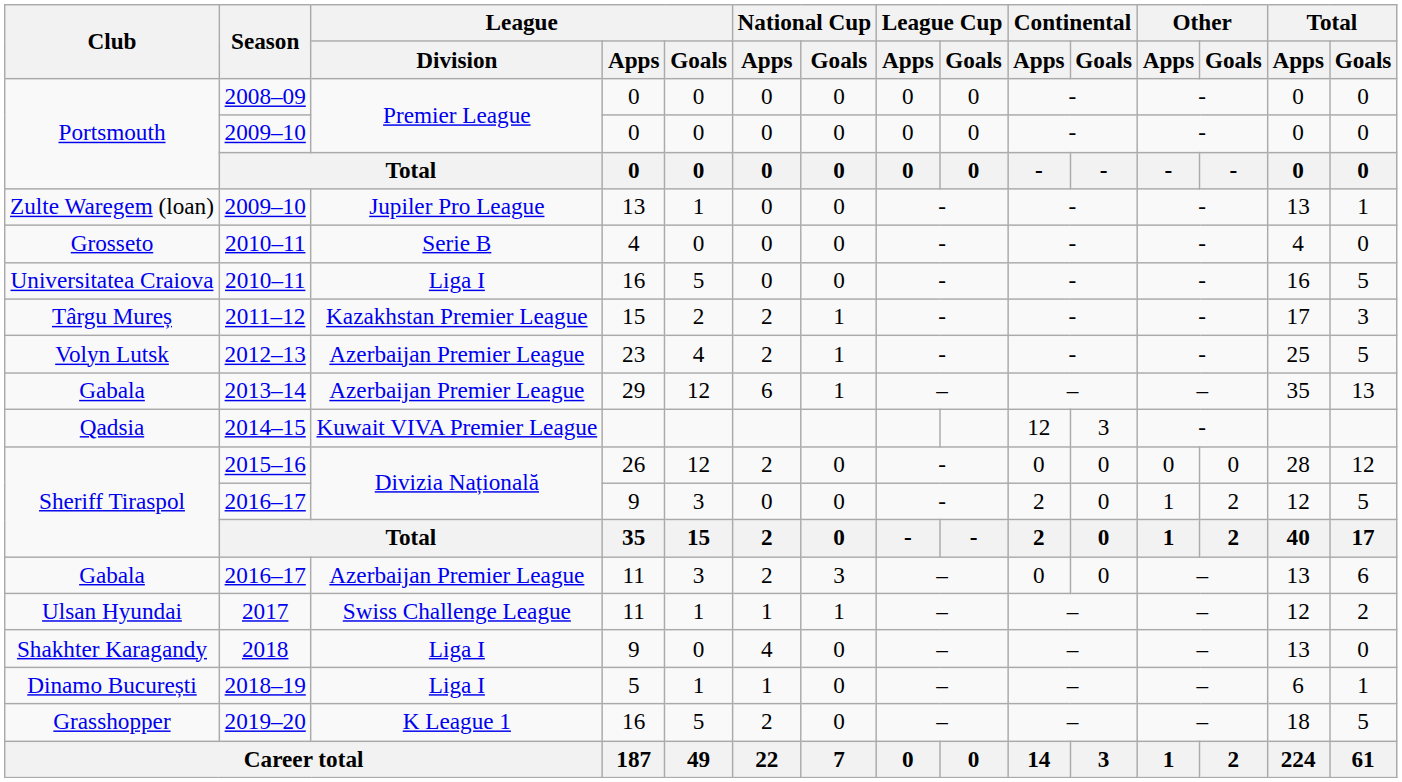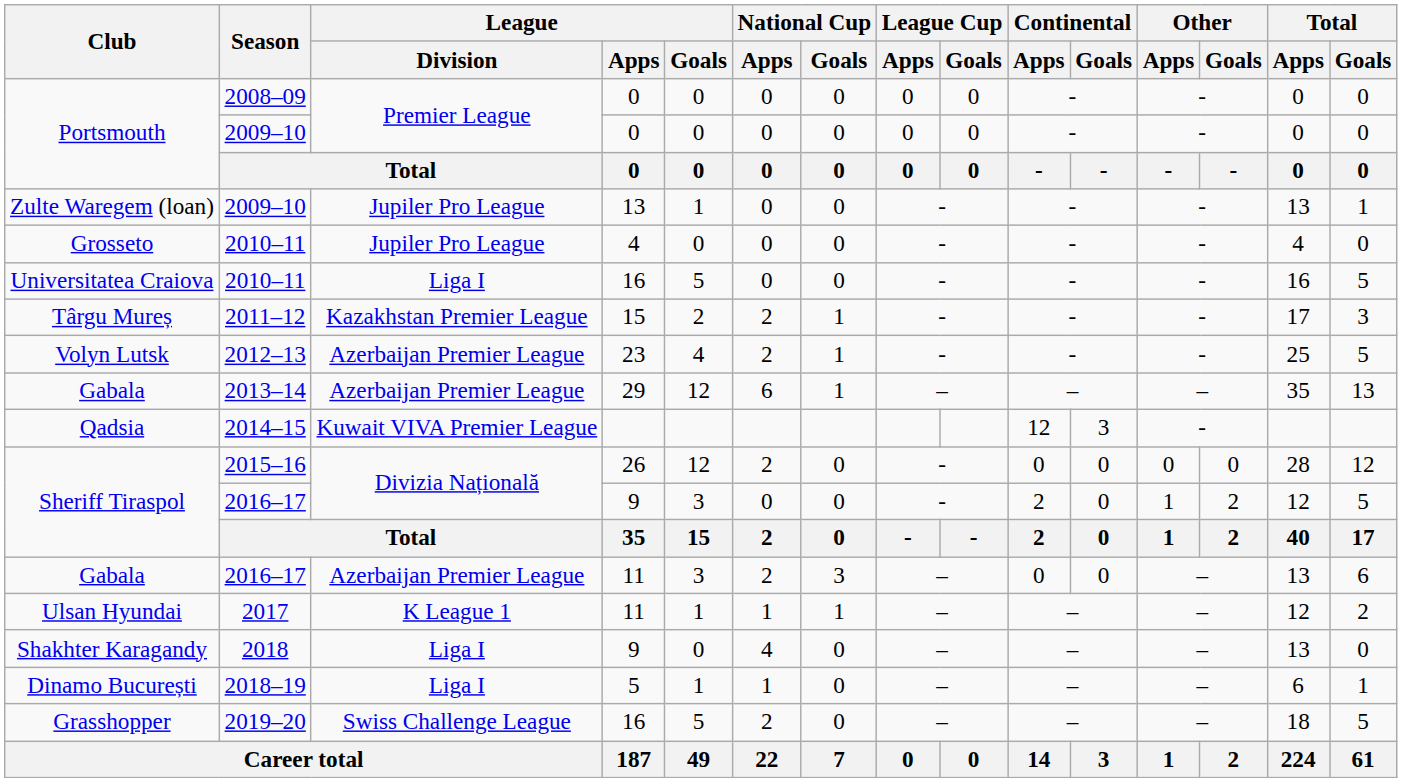 <table class="wikitable" style="text-align: center;">
 <tr>
 <th rowspan="2">Club</th>
 <th rowspan="2">Season</th>
 <th colspan="3">League</th>
 <th colspan="2">National Cup</th>
 <th colspan="2">League Cup</th>
 <th colspan="2">Continental</th>
 <th colspan="2">Other</th>
 <th colspan="2">Total</th>
 </tr>
 <tr>
 <th>Division</th>
 <th>Apps</th>
 <th>Goals</th>
 <th>Apps</th>
 <th>Goals</th>
 <th>Apps</th>
 <th>Goals</th>
 <th>Apps</th>
 <th>Goals</th>
 <th>Apps</th>
 <th>Goals</th>
 <th>Apps</th>
 <th>Goals</th>
 </tr>
 <tr>
 <td rowspan="3"><a href='#'>Portsmouth</a></td>
 <td><a href='#'>2008–09</a></td>
 <td rowspan="2"><a href='#'>Premier League</a></td>
 <td>0</td>
 <td>0</td>
 <td>0</td>
 <td>0</td>
 <td>0</td>
 <td>0</td>
 <td colspan="2">-</td>
 <td colspan="2">-</td>
 <td>0</td>
 <td>0</td>
 </tr>
 <tr>
 <td><a href='#'>2009–10</a></td>
 <td>0</td>
 <td>0</td>
 <td>0</td>
 <td>0</td>
 <td>0</td>
 <td>0</td>
 <td colspan="2">-</td>
 <td colspan="2">-</td>
 <td>0</td>
 <td>0</td>
 </tr>
 <tr>
 <th colspan="2">Total</th>
 <th>0</th>
 <th>0</th>
 <th>0</th>
 <th>0</th>
 <th>0</th>
 <th>0</th>
 <th>-</th>
 <th>-</th>
 <th>-</th>
 <th>-</th>
 <th>0</th>
 <th>0</th>
 </tr>
 <tr>
 <td><a href='#'>Zulte Waregem</a> (loan)</td>
 <td><a href='#'>2009–10</a></td>
 <td><a href='#'>Jupiler Pro League</a></td>
 <td>13</td>
 <td>1</td>
 <td>0</td>
 <td>0</td>
 <td colspan="2">-</td>
 <td colspan="2">-</td>
 <td colspan="2">-</td>
 <td>13</td>
 <td>1</td>
 </tr>
 <tr>
 <td><a href='#'>Grosseto</a></td>
 <td><a href='#'>2010–11</a></td>
-<td><a href='#'>Serie B</a></td>
+<td><a href='#'>Jupiler Pro League</a></td>
 <td>4</td>
 <td>0</td>
 <td>0</td>
 <td>0</td>
 <td colspan="2">-</td>
 <td colspan="2">-</td>
 <td colspan="2">-</td>
 <td>4</td>
 <td>0</td>
 </tr>
 <tr>
 <td><a href='#'>Universitatea Craiova</a></td>
 <td><a href='#'>2010–11</a></td>
 <td><a href='#'>Liga I</a></td>
 <td>16</td>
 <td>5</td>
 <td>0</td>
 <td>0</td>
 <td colspan="2">-</td>
 <td colspan="2">-</td>
 <td colspan="2">-</td>
 <td>16</td>
 <td>5</td>
 </tr>
 <tr>
 <td><a href='#'>Târgu Mureș</a></td>
 <td><a href='#'>2011–12</a></td>
 <td><a href='#'>Kazakhstan Premier League</a></td>
 <td>15</td>
 <td>2</td>
 <td>2</td>
 <td>1</td>
 <td colspan="2">-</td>
 <td colspan="2">-</td>
 <td colspan="2">-</td>
 <td>17</td>
 <td>3</td>
 </tr>
 <tr>
 <td><a href='#'>Volyn Lutsk</a></td>
 <td><a href='#'>2012–13</a></td>
 <td><a href='#'>Azerbaijan Premier League</a></td>
 <td>23</td>
 <td>4</td>
 <td>2</td>
 <td>1</td>
 <td colspan="2">-</td>
 <td colspan="2">-</td>
 <td colspan="2">-</td>
 <td>25</td>
 <td>5</td>
 </tr>
 <tr>
 <td><a href='#'>Gabala</a></td>
 <td><a href='#'>2013–14</a></td>
 <td><a href='#'>Azerbaijan Premier League</a></td>
 <td>29</td>
 <td>12</td>
 <td>6</td>
 <td>1</td>
 <td colspan="2">–</td>
 <td colspan="2">–</td>
 <td colspan="2">–</td>
 <td>35</td>
 <td>13</td>
 </tr>
 <tr>
 <td><a href='#'>Qadsia</a></td>
 <td><a href='#'>2014–15</a></td>
 <td><a href='#'>Kuwait VIVA Premier League</a></td>
 <td></td>
 <td></td>
 <td></td>
 <td></td>
 <td></td>
 <td></td>
 <td>12</td>
 <td>3</td>
 <td colspan="2">-</td>
 <td></td>
 <td></td>
 </tr>
 <tr>
 <td rowspan="3"><a href='#'>Sheriff Tiraspol</a></td>
 <td><a href='#'>2015–16</a></td>
 <td rowspan="2"><a href='#'>Divizia Națională</a></td>
 <td>26</td>
 <td>12</td>
 <td>2</td>
 <td>0</td>
 <td colspan="2">-</td>
 <td>0</td>
 <td>0</td>
 <td>0</td>
 <td>0</td>
 <td>28</td>
 <td>12</td>
 </tr>
 <tr>
 <td><a href='#'>2016–17</a></td>
 <td>9</td>
 <td>3</td>
 <td>0</td>
 <td>0</td>
 <td colspan="2">-</td>
 <td>2</td>
 <td>0</td>
 <td>1</td>
 <td>2</td>
 <td>12</td>
 <td>5</td>
 </tr>
 <tr>
 <th colspan="2">Total</th>
 <th>35</th>
 <th>15</th>
 <th>2</th>
 <th>0</th>
 <th>-</th>
 <th>-</th>
 <th>2</th>
 <th>0</th>
 <th>1</th>
 <th>2</th>
 <th>40</th>
 <th>17</th>
 </tr>
 <tr>
 <td><a href='#'>Gabala</a></td>
 <td><a href='#'>2016–17</a></td>
 <td><a href='#'>Azerbaijan Premier League</a></td>
 <td>11</td>
 <td>3</td>
 <td>2</td>
 <td>3</td>
 <td colspan="2">–</td>
 <td>0</td>
 <td>0</td>
 <td colspan="2">–</td>
 <td>13</td>
 <td>6</td>
 </tr>
 <tr>
 <td><a href='#'>Ulsan Hyundai</a></td>
 <td><a href='#'>2017</a></td>
-<td><a href='#'>Swiss Challenge League</a></td>
+<td><a href='#'>K League 1</a></td>
 <td>11</td>
 <td>1</td>
 <td>1</td>
 <td>1</td>
 <td colspan="2">–</td>
 <td colspan="2">–</td>
 <td colspan="2">–</td>
 <td>12</td>
 <td>2</td>
 </tr>
 <tr>
 <td><a href='#'>Shakhter Karagandy</a></td>
 <td><a href='#'>2018</a></td>
 <td><a href='#'>Liga I</a></td>
 <td>9</td>
 <td>0</td>
 <td>4</td>
 <td>0</td>
 <td colspan="2">–</td>
 <td colspan="2">–</td>
 <td colspan="2">–</td>
 <td>13</td>
 <td>0</td>
 </tr>
 <tr>
 <td><a href='#'>Dinamo București</a></td>
 <td><a href='#'>2018–19</a></td>
 <td><a href='#'>Liga I</a></td>
 <td>5</td>
 <td>1</td>
 <td>1</td>
 <td>0</td>
 <td colspan="2">–</td>
 <td colspan="2">–</td>
 <td colspan="2">–</td>
 <td>6</td>
 <td>1</td>
 </tr>
 <tr>
 <td><a href='#'>Grasshopper</a></td>
 <td><a href='#'>2019–20</a></td>
-<td><a href='#'>K League 1</a></td>
+<td><a href='#'>Swiss Challenge League</a></td>
 <td>16</td>
 <td>5</td>
 <td>2</td>
 <td>0</td>
 <td colspan="2">–</td>
 <td colspan="2">–</td>
 <td colspan="2">–</td>
 <td>18</td>
 <td>5</td>
 </tr>
 <tr>
 <th colspan="3">Career total</th>
 <th>187</th>
 <th>49</th>
 <th>22</th>
 <th>7</th>
 <th>0</th>
 <th>0</th>
 <th>14</th>
 <th>3</th>
 <th>1</th>
 <th>2</th>
 <th>224</th>
 <th>61</th>
 </tr>
 </table>
